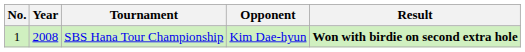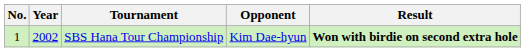 <table class="wikitable" style="font-size:95%;">
 <tr>
 <th>No.</th>
 <th>Year</th>
 <th>Tournament</th>
 <th>Opponent</th>
 <th>Result</th>
 </tr>
 <tr style="background:#D0F0C0;">
 <td align=center>1</td>
-<td><a href='#'>2008</a></td>
+<td><a href='#'>2002</a></td>
 <td><a href='#'>SBS Hana Tour Championship</a></td>
 <td> <a href='#'>Kim Dae-hyun</a></td>
 <td><strong>Won with birdie on second extra hole</strong></td>
 </tr>
 </table>
